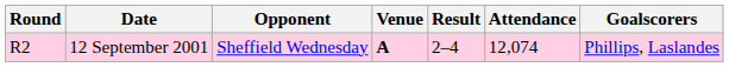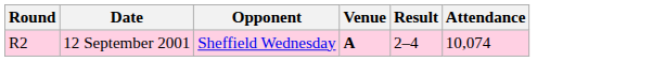 <table class="wikitable">
 <tr>
 <th>Round</th>
 <th>Date</th>
 <th>Opponent</th>
 <th>Venue</th>
 <th>Result</th>
 <th>Attendance</th>
-<th>Goalscorers</th>
 </tr>
 <tr style="background-color: #ffd0e3;">
 <td>R2</td>
 <td>12 September 2001</td>
 <td><a href='#'>Sheffield Wednesday</a></td>
 <td><strong>A</strong></td>
 <td>2–4 </td>
-<td>12,074</td>
-<td><a href='#'>Phillips</a>, <a href='#'>Laslandes</a></td>
+<td>10,074</td>
 </tr>
 </table>
